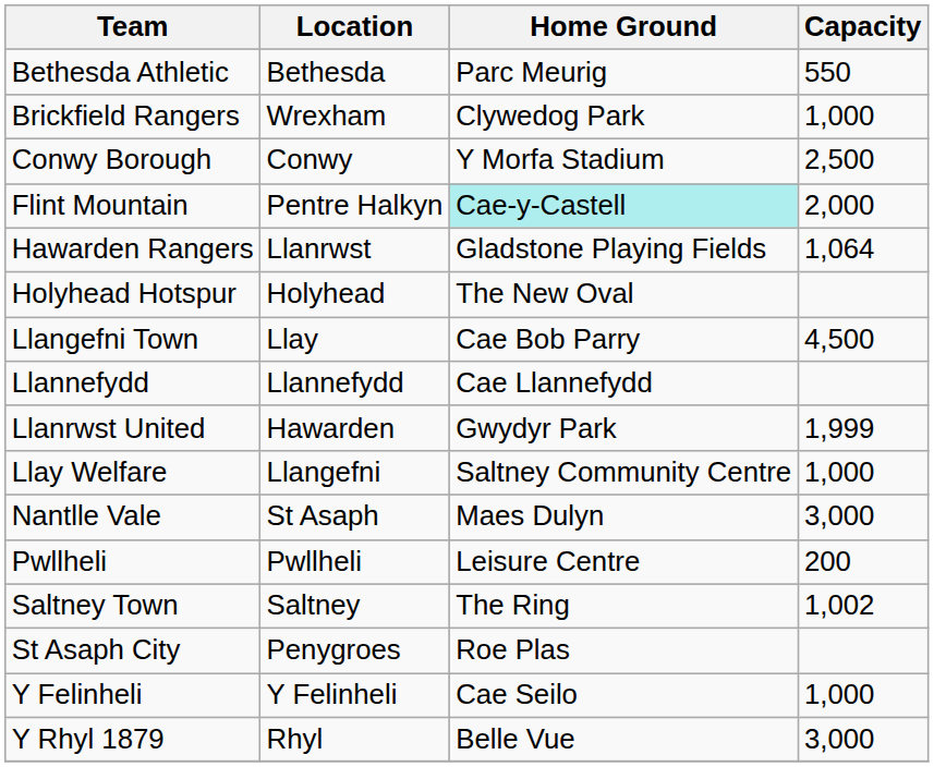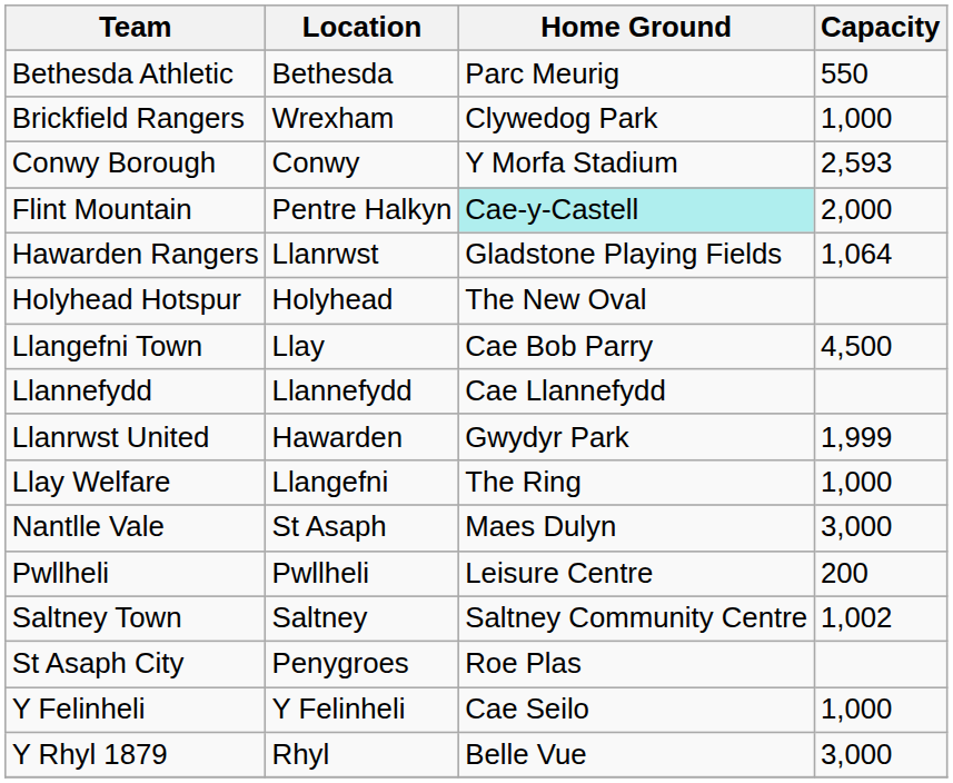 <table class="wikitable sortable">
 <tr>
 <th>Team</th>
 <th>Location</th>
 <th>Home Ground</th>
 <th>Capacity</th>
 </tr>
 <tr>
 <td>Bethesda Athletic</td>
 <td>Bethesda</td>
 <td>Parc Meurig</td>
 <td>550</td>
 </tr>
 <tr>
 <td>Brickfield Rangers</td>
 <td>Wrexham</td>
 <td>Clywedog Park</td>
 <td>1,000</td>
 </tr>
 <tr>
 <td>Conwy Borough</td>
 <td>Conwy</td>
 <td>Y Morfa Stadium</td>
-<td>2,500</td>
+<td>2,593</td>
 </tr>
 <tr>
 <td>Flint Mountain</td>
 <td>Pentre Halkyn</td>
 <td style="background: paleturquoise;">Cae-y-Castell</td>
 <td>2,000</td>
 </tr>
 <tr>
 <td>Hawarden Rangers</td>
 <td>Llanrwst</td>
 <td>Gladstone Playing Fields</td>
 <td>1,064</td>
 </tr>
 <tr>
 <td>Holyhead Hotspur</td>
 <td>Holyhead</td>
 <td>The New Oval</td>
 <td></td>
 </tr>
 <tr>
 <td>Llangefni Town</td>
 <td>Llay</td>
 <td>Cae Bob Parry</td>
 <td>4,500</td>
 </tr>
 <tr>
 <td>Llannefydd</td>
 <td>Llannefydd</td>
 <td>Cae Llannefydd</td>
 <td></td>
 </tr>
 <tr>
 <td>Llanrwst United</td>
 <td>Hawarden</td>
 <td>Gwydyr Park</td>
 <td>1,999</td>
 </tr>
 <tr>
 <td>Llay Welfare</td>
 <td>Llangefni</td>
-<td>Saltney Community Centre</td>
+<td>The Ring</td>
 <td>1,000</td>
 </tr>
 <tr>
 <td>Nantlle Vale</td>
 <td>St Asaph</td>
 <td>Maes Dulyn</td>
 <td>3,000</td>
 </tr>
 <tr>
 <td>Pwllheli</td>
 <td>Pwllheli</td>
 <td>Leisure Centre</td>
 <td>200</td>
 </tr>
 <tr>
 <td>Saltney Town</td>
 <td>Saltney</td>
-<td>The Ring</td>
+<td>Saltney Community Centre</td>
 <td>1,002</td>
 </tr>
 <tr>
 <td>St Asaph City</td>
 <td>Penygroes</td>
 <td>Roe Plas</td>
 <td></td>
 </tr>
 <tr>
 <td>Y Felinheli</td>
 <td>Y Felinheli</td>
 <td>Cae Seilo</td>
 <td>1,000</td>
 </tr>
 <tr>
 <td>Y Rhyl 1879</td>
 <td>Rhyl</td>
 <td>Belle Vue</td>
 <td>3,000</td>
 </tr>
 <tr>
 </tr>
 </table>
